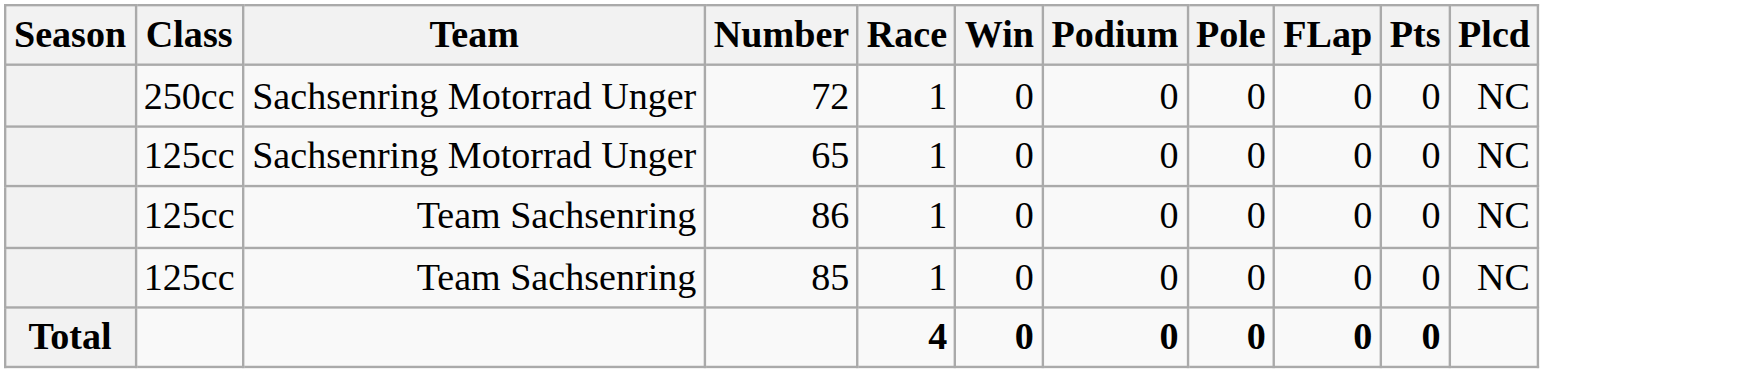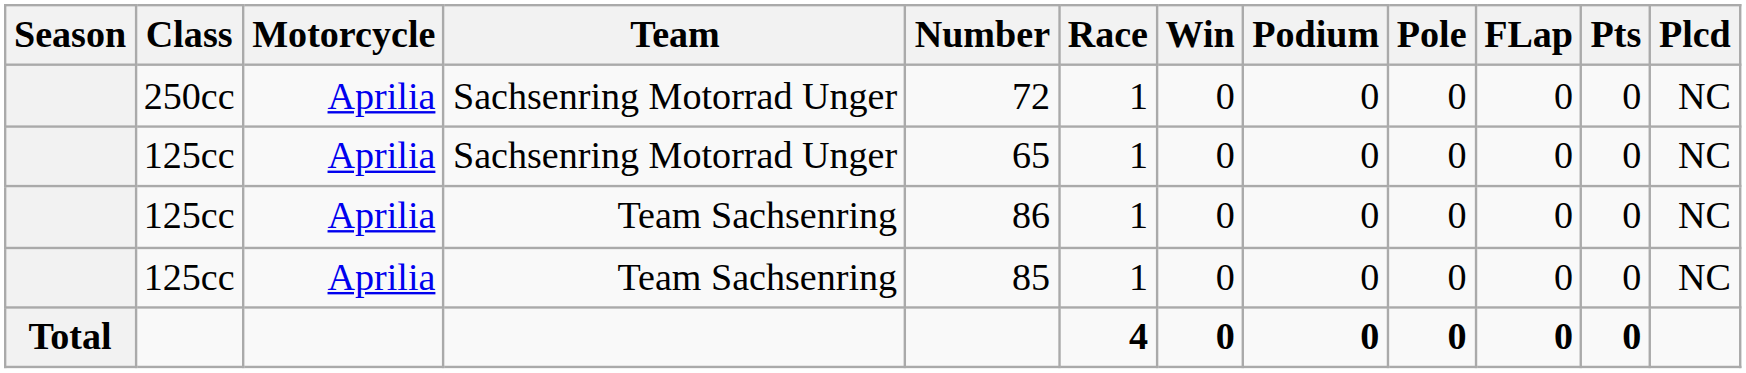 <table class="wikitable">
 <tr>
 <th>Season</th>
 <th>Class</th>
+<th>Motorcycle</th>
 <th>Team</th>
 <th>Number</th>
 <th>Race</th>
 <th>Win</th>
 <th>Podium</th>
 <th>Pole</th>
 <th>FLap</th>
 <th>Pts</th>
 <th>Plcd</th>
 </tr>
 <tr align="right">
 <th></th>
 <td>250cc</td>
+<td><a href='#'>Aprilia</a></td>
 <td>Sachsenring Motorrad Unger</td>
 <td>72</td>
 <td>1</td>
 <td>0</td>
 <td>0</td>
 <td>0</td>
 <td>0</td>
 <td>0</td>
 <td>NC</td>
 </tr>
 <tr align="right">
 <th></th>
 <td>125cc</td>
+<td><a href='#'>Aprilia</a></td>
 <td>Sachsenring Motorrad Unger</td>
 <td>65</td>
 <td>1</td>
 <td>0</td>
 <td>0</td>
 <td>0</td>
 <td>0</td>
 <td>0</td>
 <td>NC</td>
 </tr>
 <tr align="right">
 <th></th>
 <td>125cc</td>
+<td><a href='#'>Aprilia</a></td>
 <td>Team Sachsenring</td>
 <td>86</td>
 <td>1</td>
 <td>0</td>
 <td>0</td>
 <td>0</td>
 <td>0</td>
 <td>0</td>
 <td>NC</td>
 </tr>
 <tr align="right">
 <th></th>
 <td>125cc</td>
+<td><a href='#'>Aprilia</a></td>
 <td>Team Sachsenring</td>
 <td>85</td>
 <td>1</td>
 <td>0</td>
 <td>0</td>
 <td>0</td>
 <td>0</td>
 <td>0</td>
 <td>NC</td>
 </tr>
 <tr align="right">
 <th>Total</th>
 <td></td>
 <td></td>
 <td></td>
+<td></td>
 <td><strong>4</strong></td>
 <td><strong>0</strong></td>
 <td><strong>0</strong></td>
 <td><strong>0</strong></td>
 <td><strong>0</strong></td>
 <td><strong>0</strong></td>
 <td></td>
 </tr>
 </table>
